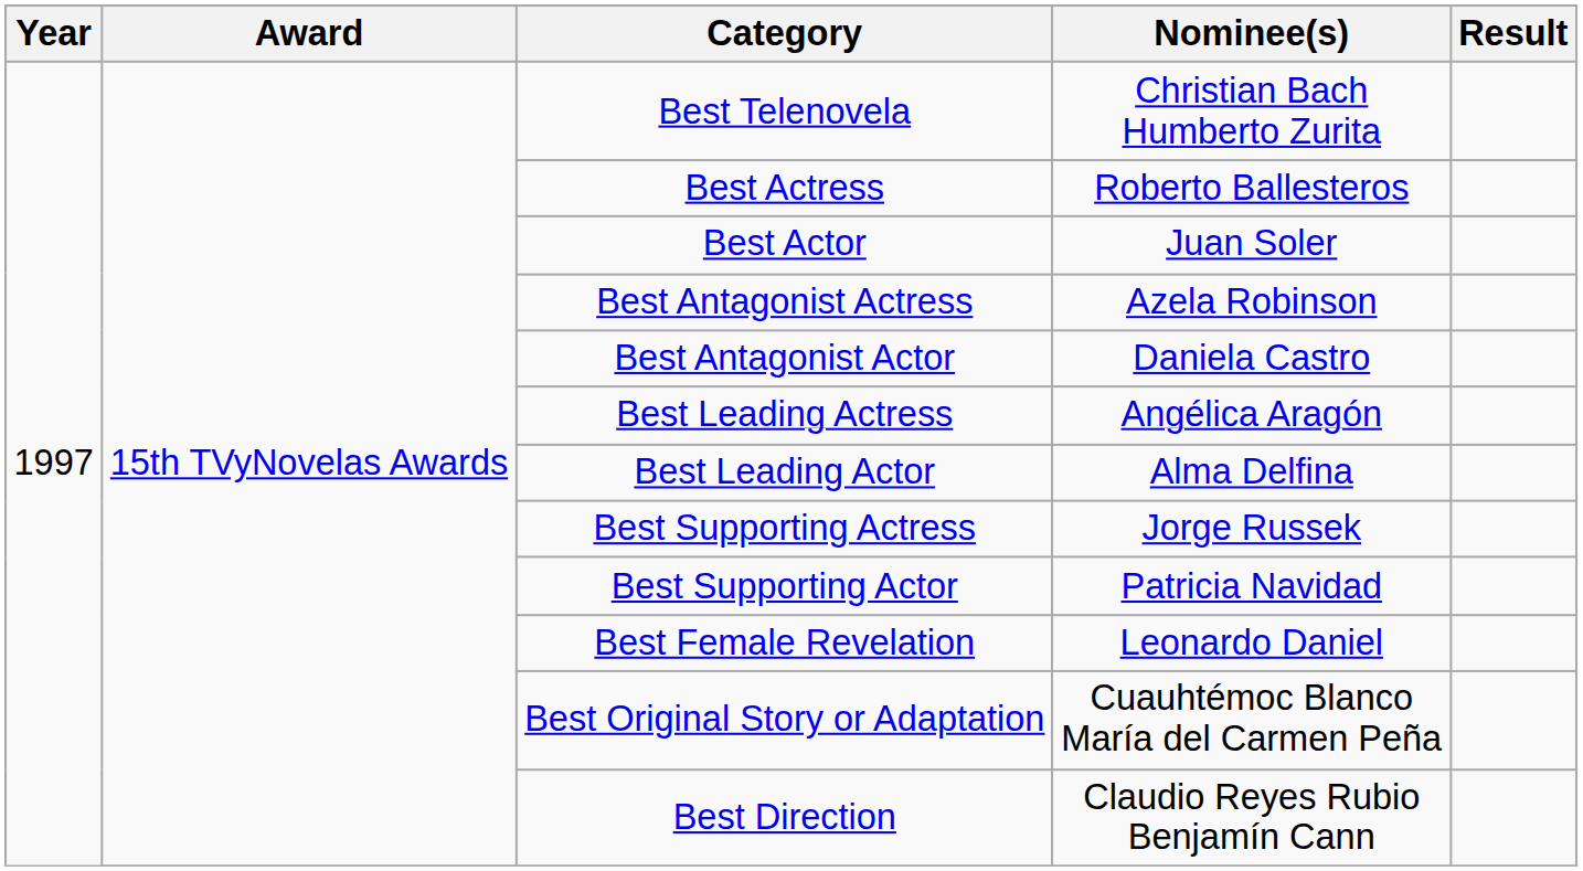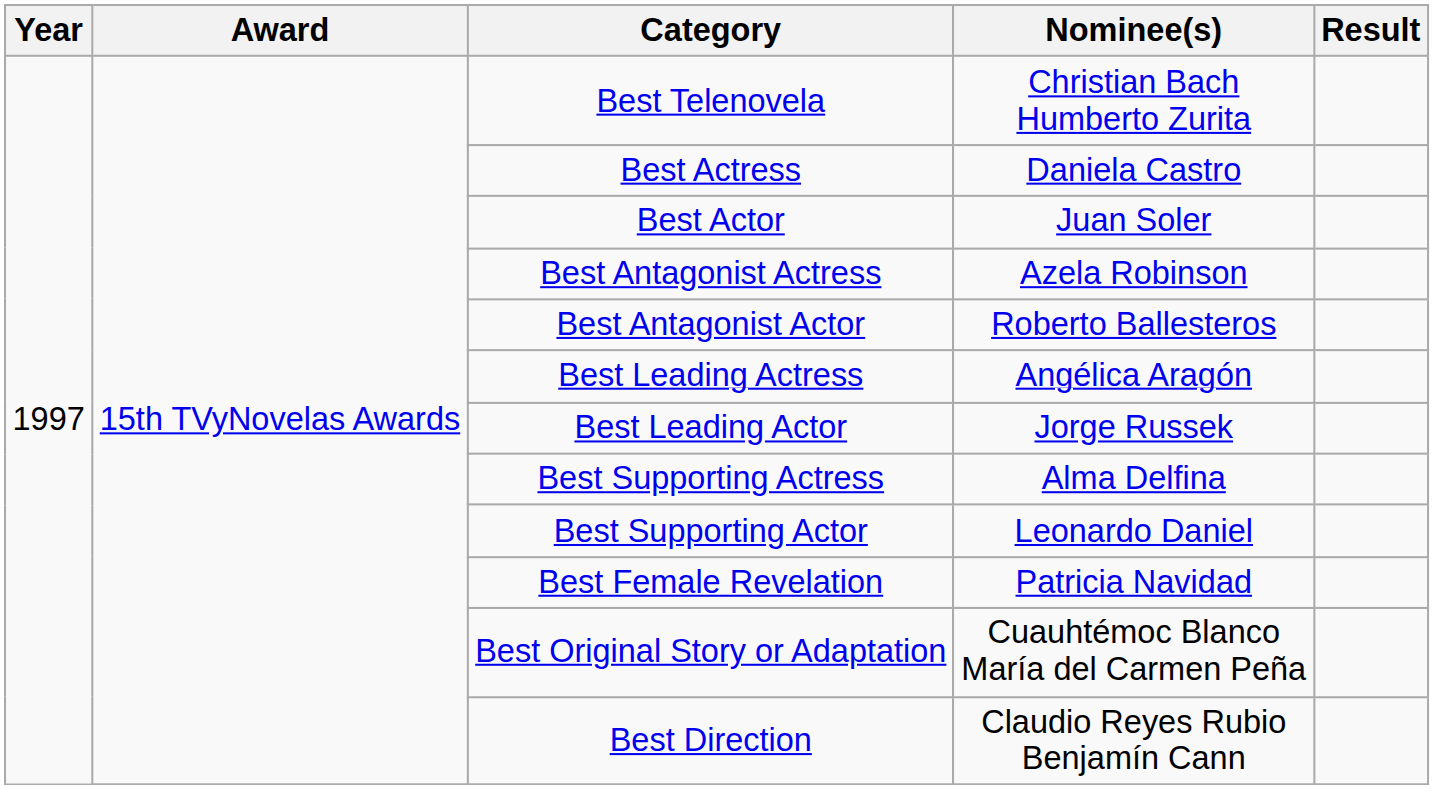 <table class="wikitable plainrowheaders" style="text-align:center;">
 <tr>
 <th scope="col">Year</th>
 <th scope="col">Award</th>
 <th scope="col">Category</th>
 <th scope="col">Nominee(s)</th>
 <th scope="col">Result</th>
 </tr>
 <tr>
 <td scope="row" rowspan="14">1997</td>
 <td rowspan="12"><a href='#'>15th TVyNovelas Awards</a></td>
 <td><a href='#'>Best Telenovela</a></td>
 <td><a href='#'>Christian Bach</a> <br> <a href='#'>Humberto Zurita</a></td>
 <td></td>
 </tr>
 <tr>
 <td scope="row"><a href='#'>Best Actress</a></td>
-<td><a href='#'>Roberto Ballesteros</a></td>
+<td><a href='#'>Daniela Castro</a></td>
 <td></td>
 </tr>
 <tr>
 <td scope="row"><a href='#'>Best Actor</a></td>
 <td><a href='#'>Juan Soler</a></td>
 <td></td>
 </tr>
 <tr>
 <td scope="row"><a href='#'>Best Antagonist Actress</a></td>
 <td><a href='#'>Azela Robinson</a></td>
 <td></td>
 </tr>
 <tr>
 <td scope="row"><a href='#'>Best Antagonist Actor</a></td>
-<td><a href='#'>Daniela Castro</a></td>
+<td><a href='#'>Roberto Ballesteros</a></td>
 <td></td>
 </tr>
 <tr>
 <td scope="row"><a href='#'>Best Leading Actress</a></td>
 <td><a href='#'>Angélica Aragón</a></td>
 <td></td>
 </tr>
 <tr>
 <td scope="row"><a href='#'>Best Leading Actor</a></td>
+<td><a href='#'>Jorge Russek</a></td>
+<td></td>
+</tr>
+<tr>
+<td scope="row"><a href='#'>Best Supporting Actress</a></td>
 <td><a href='#'>Alma Delfina</a></td>
 <td></td>
 </tr>
 <tr>
-<td scope="row"><a href='#'>Best Supporting Actress</a></td>
-<td><a href='#'>Jorge Russek</a></td>
-<td></td>
-</tr>
-<tr>
 <td scope="row"><a href='#'>Best Supporting Actor</a></td>
-<td><a href='#'>Patricia Navidad</a></td>
+<td><a href='#'>Leonardo Daniel</a></td>
 <td></td>
 </tr>
 <tr>
 <td scope="row"><a href='#'>Best Female Revelation</a></td>
-<td><a href='#'>Leonardo Daniel</a></td>
+<td><a href='#'>Patricia Navidad</a></td>
 <td></td>
 </tr>
 <tr>
 <td scope="row"><a href='#'>Best Original Story or Adaptation</a></td>
 <td>Cuauhtémoc Blanco <br> María del Carmen Peña</td>
 <td></td>
 </tr>
 <tr>
 <td scope="row"><a href='#'>Best Direction</a></td>
 <td>Claudio Reyes Rubio <br> Benjamín Cann</td>
 <td></td>
 </tr>
 <tr>
 </tr>
 </table>
